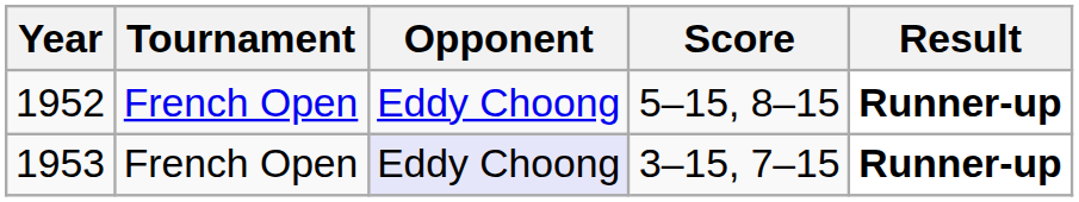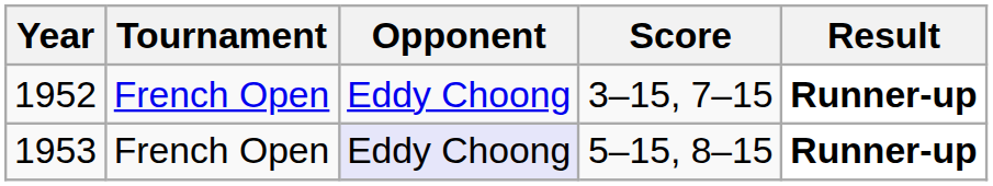 <table class="sortable wikitable" style="font-size: 90%;">
 <tr>
 <th>Year</th>
 <th>Tournament</th>
 <th>Opponent</th>
 <th>Score</th>
 <th>Result</th>
 </tr>
 <tr>
 <td align="center">1952</td>
 <td><a href='#'>French Open</a></td>
 <td> <a href='#'>Eddy Choong</a></td>
-<td>5–15, 8–15</td>
+<td>3–15, 7–15</td>
 <td style="text-align:left; background:white"> <strong>Runner-up</strong></td>
 </tr>
 <tr>
 <td align="center">1953</td>
 <td>French Open</td>
 <td style="background: lavender;"> Eddy Choong</td>
-<td>3–15, 7–15</td>
+<td>5–15, 8–15</td>
 <td style="text-align:left; background:white"> <strong>Runner-up</strong></td>
 </tr>
 </table>
